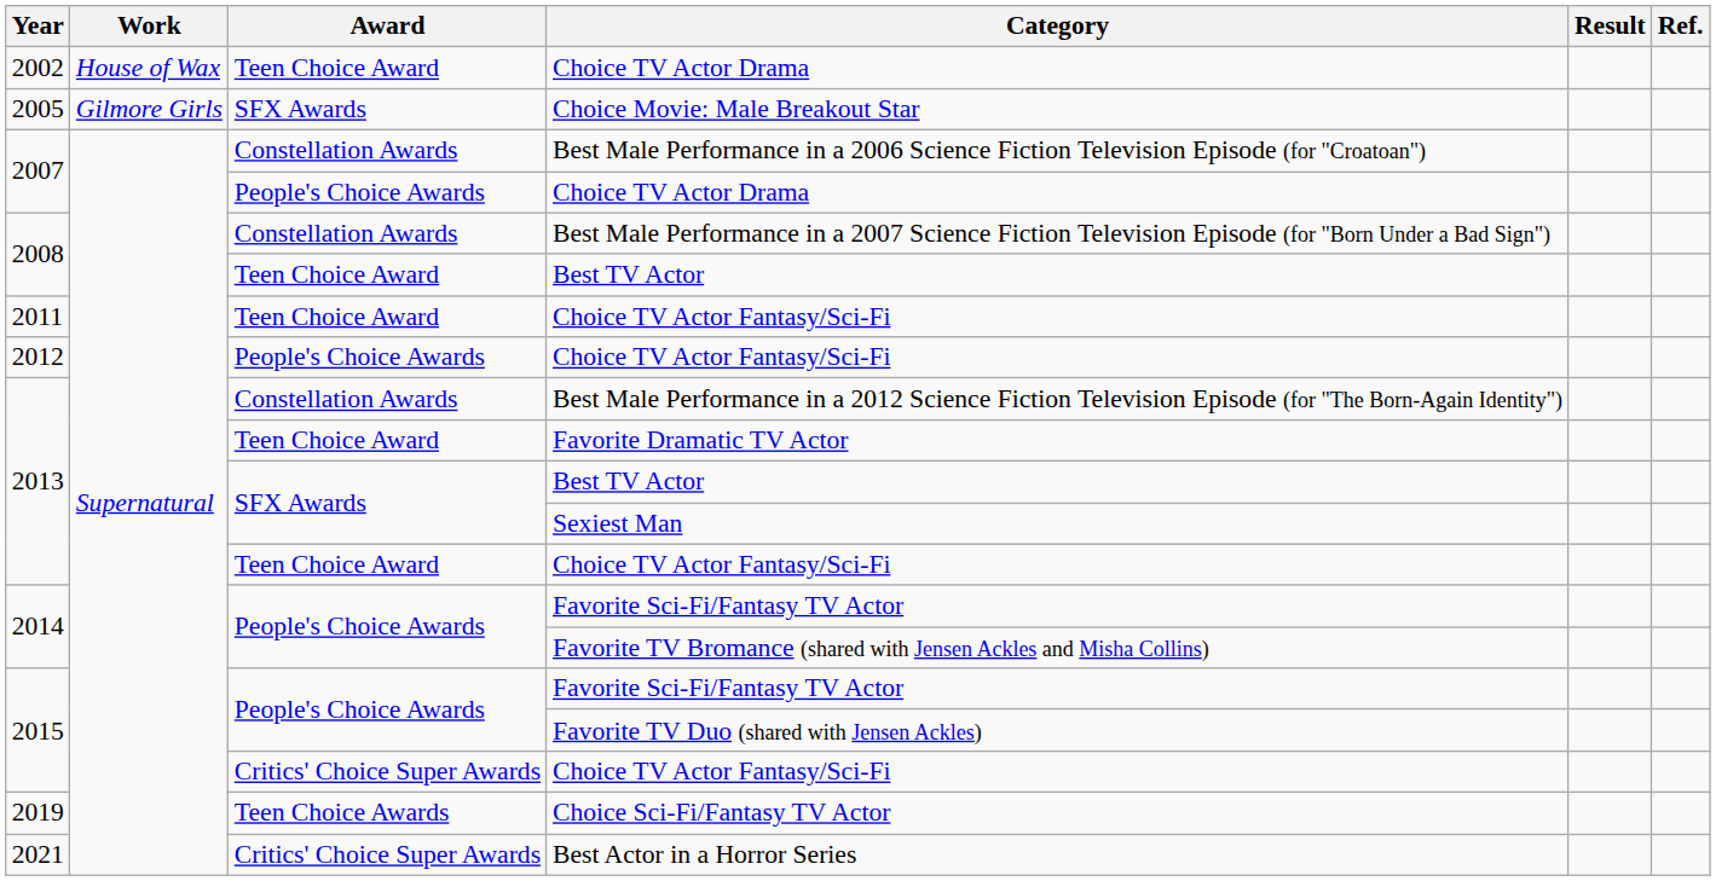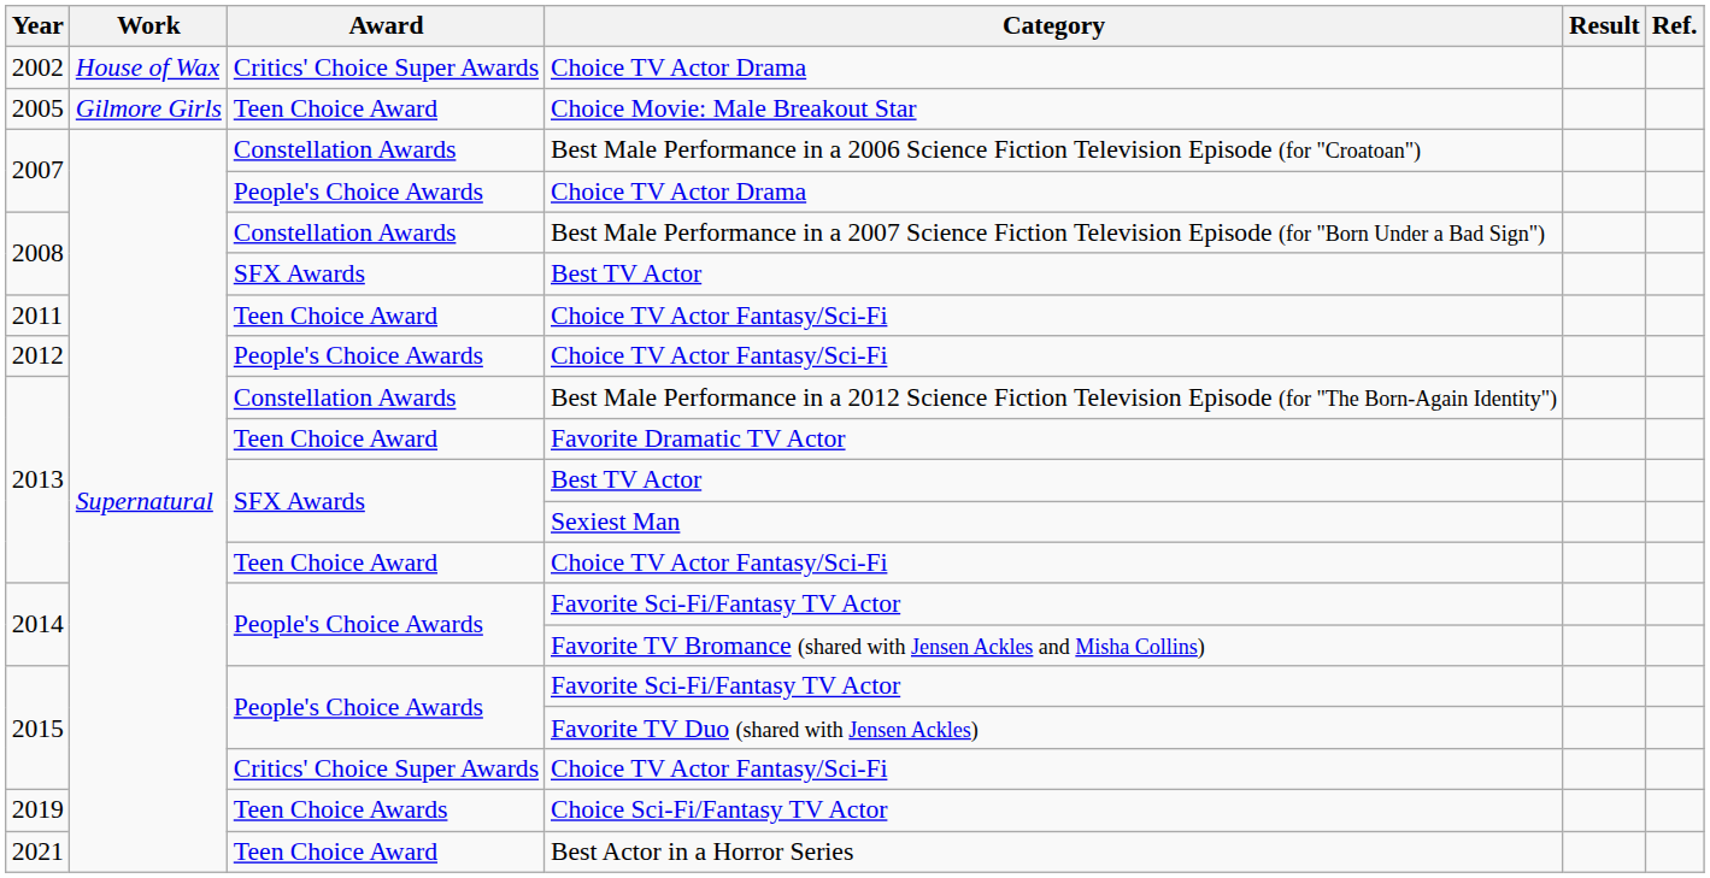 <table class="wikitable sortable">
 <tr>
 <th>Year</th>
 <th>Work</th>
 <th>Award</th>
 <th>Category</th>
 <th>Result</th>
 <th class="unsortable">Ref.</th>
 </tr>
 <tr>
 <td>2002</td>
 <td><em><a href='#'>House of Wax</a></em></td>
-<td><a href='#'>Teen Choice Award</a></td>
+<td><a href='#'>Critics' Choice Super Awards</a></td>
 <td><a href='#'>Choice TV Actor Drama</a></td>
 <td></td>
 <td></td>
 </tr>
 <tr>
 <td>2005</td>
 <td><em><a href='#'>Gilmore Girls</a></em></td>
-<td><a href='#'>SFX Awards</a></td>
+<td><a href='#'>Teen Choice Award</a></td>
 <td><a href='#'>Choice Movie: Male Breakout Star</a></td>
 <td></td>
 <td></td>
 </tr>
 <tr>
 <td rowspan=2>2007</td>
 <td rowspan=18><em><a href='#'>Supernatural</a></em></td>
 <td><a href='#'>Constellation Awards</a></td>
 <td>Best Male Performance in a 2006 Science Fiction Television Episode <small>(for "Croatoan")</small></td>
 <td></td>
 <td></td>
 </tr>
 <tr>
 <td><a href='#'>People's Choice Awards</a></td>
 <td><a href='#'>Choice TV Actor Drama</a></td>
 <td></td>
 <td></td>
 </tr>
 <tr>
 <td rowspan=2>2008</td>
 <td><a href='#'>Constellation Awards</a></td>
 <td>Best Male Performance in a 2007 Science Fiction Television Episode <small>(for "Born Under a Bad Sign")</small></td>
 <td></td>
 <td></td>
 </tr>
 <tr>
-<td><a href='#'>Teen Choice Award</a></td>
+<td><a href='#'>SFX Awards</a></td>
 <td><a href='#'>Best TV Actor</a></td>
 <td></td>
 <td></td>
 </tr>
 <tr>
 <td>2011</td>
 <td><a href='#'>Teen Choice Award</a></td>
 <td><a href='#'>Choice TV Actor Fantasy/Sci-Fi</a></td>
 <td></td>
 <td></td>
 </tr>
 <tr>
 <td>2012</td>
 <td><a href='#'>People's Choice Awards</a></td>
 <td><a href='#'>Choice TV Actor Fantasy/Sci-Fi</a></td>
 <td></td>
 <td></td>
 </tr>
 <tr>
 <td rowspan=5>2013</td>
 <td><a href='#'>Constellation Awards</a></td>
 <td>Best Male Performance in a 2012 Science Fiction Television Episode <small>(for "The Born-Again Identity")</small></td>
 <td></td>
 <td></td>
 </tr>
 <tr>
 <td><a href='#'>Teen Choice Award</a></td>
 <td><a href='#'>Favorite Dramatic TV Actor</a></td>
 <td></td>
 <td></td>
 </tr>
 <tr>
 <td rowspan=2><a href='#'>SFX Awards</a></td>
 <td><a href='#'>Best TV Actor</a></td>
 <td></td>
 <td></td>
 </tr>
 <tr>
 <td><a href='#'>Sexiest Man</a></td>
 <td></td>
 <td></td>
 </tr>
 <tr>
 <td><a href='#'>Teen Choice Award</a></td>
 <td><a href='#'>Choice TV Actor Fantasy/Sci-Fi</a></td>
 <td></td>
 <td></td>
 </tr>
 <tr>
 <td rowspan=2>2014</td>
 <td rowspan=2><a href='#'>People's Choice Awards</a></td>
 <td><a href='#'>Favorite Sci-Fi/Fantasy TV Actor</a></td>
 <td></td>
 <td></td>
 </tr>
 <tr>
 <td><a href='#'>Favorite TV Bromance</a> <small>(shared with <a href='#'>Jensen Ackles</a> and <a href='#'>Misha Collins</a>)</small></td>
 <td></td>
 <td style="text-align:center;"></td>
 </tr>
 <tr>
 <td rowspan=3>2015</td>
 <td rowspan=2><a href='#'>People's Choice Awards</a></td>
 <td><a href='#'>Favorite Sci-Fi/Fantasy TV Actor</a></td>
 <td></td>
 <td></td>
 </tr>
 <tr>
 <td><a href='#'>Favorite TV Duo</a> <small>(shared with <a href='#'>Jensen Ackles</a>)</small></td>
 <td></td>
 <td></td>
 </tr>
 <tr>
 <td><a href='#'>Critics' Choice Super Awards</a></td>
 <td><a href='#'>Choice TV Actor Fantasy/Sci-Fi</a></td>
 <td></td>
 <td></td>
 </tr>
 <tr>
 <td>2019</td>
 <td><a href='#'>Teen Choice Awards</a></td>
 <td><a href='#'>Choice Sci-Fi/Fantasy TV Actor</a></td>
 <td></td>
 <td style="text-align:center;"></td>
 </tr>
 <tr>
 <td>2021</td>
-<td><a href='#'>Critics' Choice Super Awards</a></td>
+<td><a href='#'>Teen Choice Award</a></td>
 <td>Best Actor in a Horror Series</td>
 <td></td>
 <td style="text-align:center;"></td>
 </tr>
 </table>
